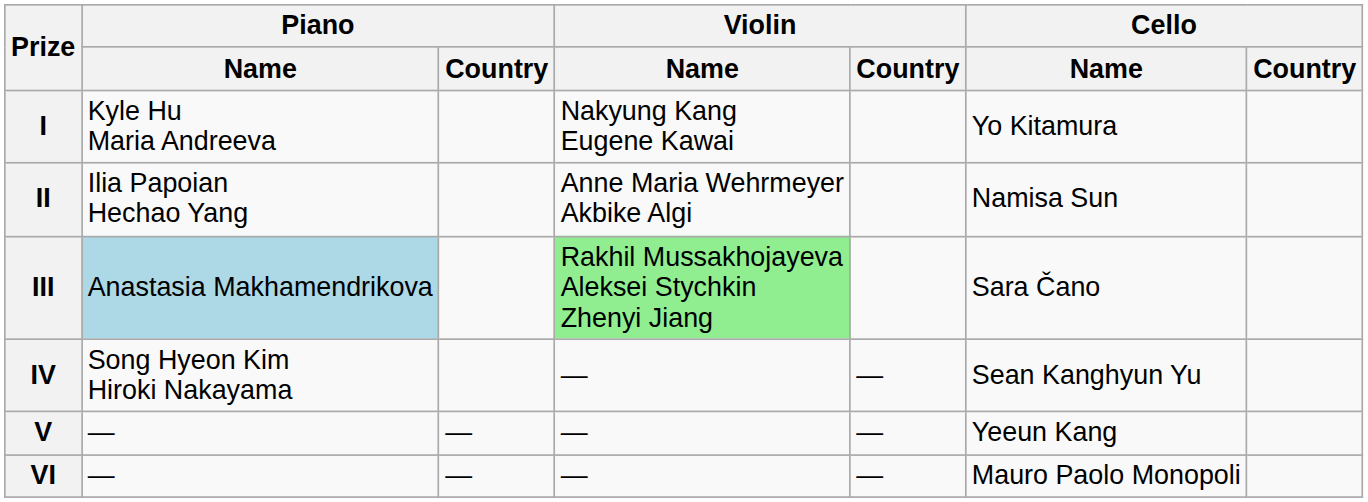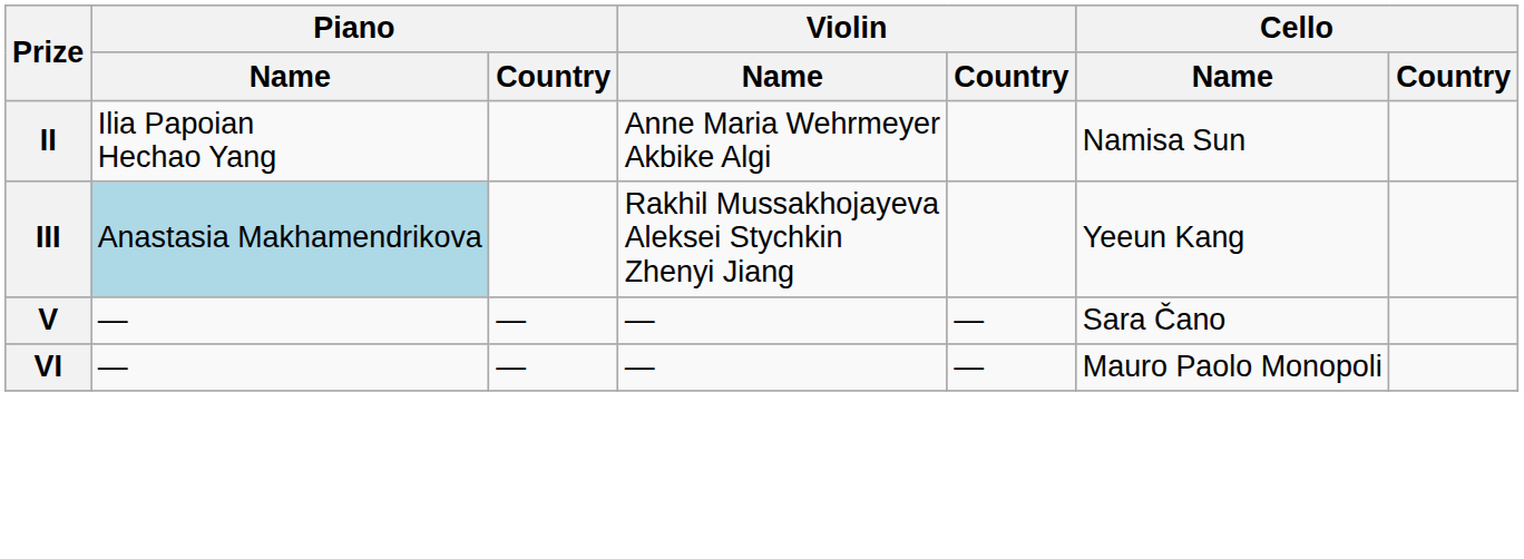 <table class="wikitable">
 <tr>
 <th rowspan="2"><strong>Prize</strong></th>
 <th colspan="2"><strong>Piano</strong></th>
 <th colspan="2"><strong>Violin</strong></th>
 <th colspan="2"><strong>Cello</strong></th>
 </tr>
 <tr>
 <th>Name</th>
 <th><strong>Country</strong></th>
 <th>Name</th>
 <th><strong>Country</strong></th>
 <th>Name</th>
 <th><strong>Country</strong></th>
 </tr>
 <tr>
-<th><strong>I</strong></th>
-<td>Kyle Hu<br>Maria Andreeva</td>
-<td></td>
-<td>Nakyung Kang<br>Eugene Kawai</td>
-<td><br></td>
-<td>Yo Kitamura</td>
-<td></td>
-</tr>
-<tr>
 <th><strong>II</strong></th>
 <td>Ilia Papoian<br>Hechao Yang</td>
 <td><br></td>
 <td>Anne Maria Wehrmeyer<br>Akbike Algi</td>
 <td><br></td>
 <td>Namisa Sun</td>
 <td></td>
 </tr>
 <tr>
 <th><strong>III</strong></th>
 <td style="background: lightblue;">Anastasia Makhamendrikova</td>
 <td></td>
-<td style="background: lightgreen;">Rakhil Mussakhojayeva<br>Aleksei Stychkin<br>Zhenyi Jiang</td>
+<td>Rakhil Mussakhojayeva<br>Aleksei Stychkin<br>Zhenyi Jiang</td>
 <td><br><br></td>
-<td>Sara Čano</td>
-<td></td>
-</tr>
-<tr>
-<th><strong>IV</strong></th>
-<td>Song Hyeon Kim<br>Hiroki Nakayama</td>
-<td><br></td>
-<td>—</td>
-<td>—</td>
-<td>Sean Kanghyun Yu</td>
+<td>Yeeun Kang</td>
 <td></td>
 </tr>
 <tr>
 <th><strong>V</strong></th>
 <td>—</td>
 <td>—</td>
 <td>—</td>
 <td>—</td>
-<td>Yeeun Kang</td>
+<td>Sara Čano</td>
 <td></td>
 </tr>
 <tr>
 <th><strong>VI</strong></th>
 <td>—</td>
 <td>—</td>
 <td>—</td>
 <td>—</td>
 <td>Mauro Paolo Monopoli</td>
 <td></td>
 </tr>
 </table>
